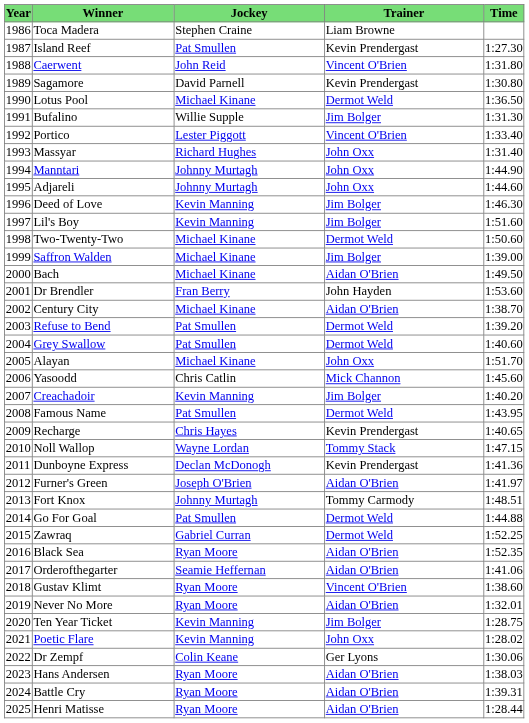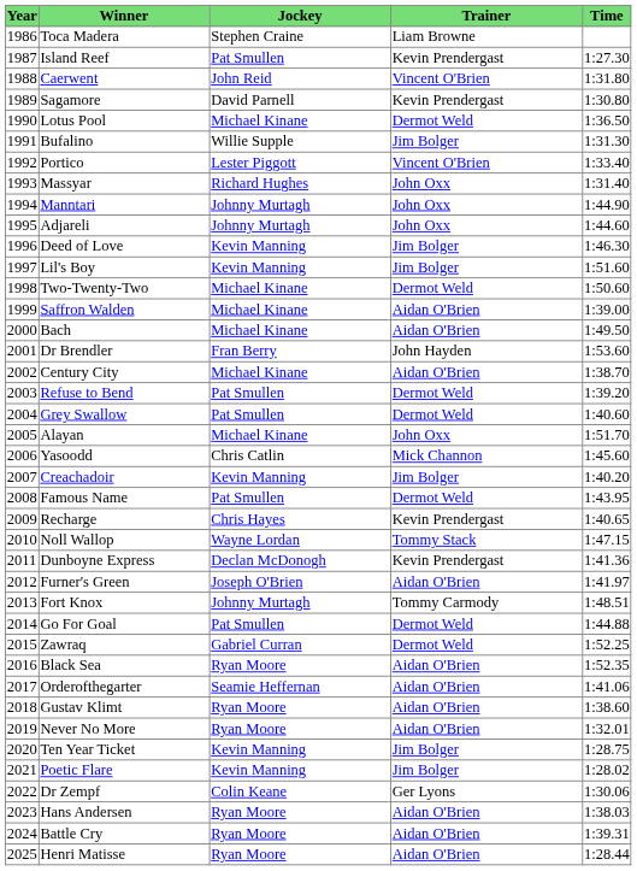 <table class = "sortable" | border="1" style="border-collapse: collapse; font-size:90%">
 <tr bgcolor="#77dd77" align="center">
 <th>Year</th>
 <th>Winner</th>
 <th>Jockey</th>
 <th>Trainer</th>
 <th>Time</th>
 </tr>
 <tr>
 <td>1986</td>
 <td width=160px>Toca Madera</td>
 <td width=170px>Stephen Craine</td>
 <td width=180px>Liam Browne</td>
 <td></td>
 </tr>
 <tr>
 <td>1987</td>
 <td>Island Reef</td>
 <td><a href='#'>Pat Smullen</a></td>
 <td>Kevin Prendergast</td>
 <td>1:27.30</td>
 </tr>
 <tr>
 <td>1988</td>
 <td><a href='#'>Caerwent</a></td>
 <td><a href='#'>John Reid</a></td>
 <td><a href='#'>Vincent O'Brien</a></td>
 <td>1:31.80</td>
 </tr>
 <tr>
 <td>1989</td>
 <td>Sagamore</td>
 <td>David Parnell</td>
 <td>Kevin Prendergast</td>
 <td>1:30.80</td>
 </tr>
 <tr>
 <td>1990</td>
 <td>Lotus Pool</td>
 <td><a href='#'>Michael Kinane</a></td>
 <td><a href='#'>Dermot Weld</a></td>
 <td>1:36.50</td>
 </tr>
 <tr>
 <td>1991</td>
 <td>Bufalino</td>
 <td>Willie Supple</td>
 <td><a href='#'>Jim Bolger</a></td>
 <td>1:31.30</td>
 </tr>
 <tr>
 <td>1992</td>
 <td>Portico</td>
 <td><a href='#'>Lester Piggott</a></td>
 <td><a href='#'>Vincent O'Brien</a></td>
 <td>1:33.40</td>
 </tr>
 <tr>
 <td>1993</td>
 <td>Massyar</td>
 <td><a href='#'>Richard Hughes</a></td>
 <td><a href='#'>John Oxx</a></td>
 <td>1:31.40</td>
 </tr>
 <tr>
 <td>1994</td>
 <td><a href='#'>Manntari</a></td>
 <td><a href='#'>Johnny Murtagh</a></td>
 <td><a href='#'>John Oxx</a></td>
 <td>1:44.90</td>
 </tr>
 <tr>
 <td>1995</td>
 <td>Adjareli</td>
 <td><a href='#'>Johnny Murtagh</a></td>
 <td><a href='#'>John Oxx</a></td>
 <td>1:44.60</td>
 </tr>
 <tr>
 <td>1996</td>
 <td>Deed of Love</td>
 <td><a href='#'>Kevin Manning</a></td>
 <td><a href='#'>Jim Bolger</a></td>
 <td>1:46.30</td>
 </tr>
 <tr>
 <td>1997</td>
 <td>Lil's Boy</td>
 <td><a href='#'>Kevin Manning</a></td>
 <td><a href='#'>Jim Bolger</a></td>
 <td>1:51.60</td>
 </tr>
 <tr>
 <td>1998</td>
 <td>Two-Twenty-Two</td>
 <td><a href='#'>Michael Kinane</a></td>
 <td><a href='#'>Dermot Weld</a></td>
 <td>1:50.60</td>
 </tr>
 <tr>
 <td>1999</td>
 <td><a href='#'>Saffron Walden</a></td>
 <td><a href='#'>Michael Kinane</a></td>
-<td><a href='#'>Jim Bolger</a></td>
+<td><a href='#'>Aidan O'Brien</a></td>
 <td>1:39.00</td>
 </tr>
 <tr>
 <td>2000</td>
 <td>Bach</td>
 <td><a href='#'>Michael Kinane</a></td>
 <td><a href='#'>Aidan O'Brien</a></td>
 <td>1:49.50</td>
 </tr>
 <tr>
 <td>2001</td>
 <td>Dr Brendler</td>
 <td><a href='#'>Fran Berry</a></td>
 <td>John Hayden</td>
 <td>1:53.60</td>
 </tr>
 <tr>
 <td>2002</td>
 <td>Century City</td>
 <td><a href='#'>Michael Kinane</a></td>
 <td><a href='#'>Aidan O'Brien</a></td>
 <td>1:38.70</td>
 </tr>
 <tr>
 <td>2003</td>
 <td><a href='#'>Refuse to Bend</a></td>
 <td><a href='#'>Pat Smullen</a></td>
 <td><a href='#'>Dermot Weld</a></td>
 <td>1:39.20</td>
 </tr>
 <tr>
 <td>2004</td>
 <td><a href='#'>Grey Swallow</a></td>
 <td><a href='#'>Pat Smullen</a></td>
 <td><a href='#'>Dermot Weld</a></td>
 <td>1:40.60</td>
 </tr>
 <tr>
 <td>2005</td>
 <td>Alayan</td>
 <td><a href='#'>Michael Kinane</a></td>
 <td><a href='#'>John Oxx</a></td>
 <td>1:51.70</td>
 </tr>
 <tr>
 <td>2006</td>
 <td>Yasoodd</td>
 <td>Chris Catlin</td>
 <td><a href='#'>Mick Channon</a></td>
 <td>1:45.60</td>
 </tr>
 <tr>
 <td>2007</td>
 <td><a href='#'>Creachadoir</a></td>
 <td><a href='#'>Kevin Manning</a></td>
 <td><a href='#'>Jim Bolger</a></td>
 <td>1:40.20</td>
 </tr>
 <tr>
 <td>2008</td>
 <td>Famous Name</td>
 <td><a href='#'>Pat Smullen</a></td>
 <td><a href='#'>Dermot Weld</a></td>
 <td>1:43.95</td>
 </tr>
 <tr>
 <td>2009</td>
 <td>Recharge</td>
 <td><a href='#'>Chris Hayes</a></td>
 <td>Kevin Prendergast</td>
 <td>1:40.65</td>
 </tr>
 <tr>
 <td>2010</td>
 <td>Noll Wallop</td>
 <td><a href='#'>Wayne Lordan</a></td>
 <td><a href='#'>Tommy Stack</a></td>
 <td>1:47.15</td>
 </tr>
 <tr>
 <td>2011</td>
 <td>Dunboyne Express </td>
 <td><a href='#'>Declan McDonogh</a></td>
 <td>Kevin Prendergast</td>
 <td>1:41.36</td>
 </tr>
 <tr>
 <td>2012</td>
 <td>Furner's Green</td>
 <td><a href='#'>Joseph O'Brien</a></td>
 <td><a href='#'>Aidan O'Brien</a></td>
 <td>1:41.97</td>
 </tr>
 <tr>
 <td>2013</td>
 <td>Fort Knox</td>
 <td><a href='#'>Johnny Murtagh</a></td>
 <td>Tommy Carmody</td>
 <td>1:48.51</td>
 </tr>
 <tr>
 <td>2014</td>
 <td>Go For Goal</td>
 <td><a href='#'>Pat Smullen</a></td>
 <td><a href='#'>Dermot Weld</a></td>
 <td>1:44.88</td>
 </tr>
 <tr>
 <td>2015</td>
 <td>Zawraq</td>
 <td><a href='#'>Gabriel Curran</a></td>
 <td><a href='#'>Dermot Weld</a></td>
 <td>1:52.25</td>
 </tr>
 <tr>
 <td>2016</td>
 <td>Black Sea</td>
 <td><a href='#'>Ryan Moore</a></td>
 <td><a href='#'>Aidan O'Brien</a></td>
 <td>1:52.35</td>
 </tr>
 <tr>
 <td>2017</td>
 <td>Orderofthegarter</td>
 <td><a href='#'>Seamie Heffernan</a></td>
 <td><a href='#'>Aidan O'Brien</a></td>
 <td>1:41.06</td>
 </tr>
 <tr>
 <td>2018</td>
 <td>Gustav Klimt</td>
 <td><a href='#'>Ryan Moore</a></td>
-<td><a href='#'>Vincent O'Brien</a></td>
+<td><a href='#'>Aidan O'Brien</a></td>
 <td>1:38.60</td>
 </tr>
 <tr>
 <td>2019</td>
 <td>Never No More</td>
 <td><a href='#'>Ryan Moore</a></td>
 <td><a href='#'>Aidan O'Brien</a></td>
 <td>1:32.01</td>
 </tr>
 <tr>
 <td>2020</td>
 <td>Ten Year Ticket</td>
 <td><a href='#'>Kevin Manning</a></td>
 <td><a href='#'>Jim Bolger</a></td>
 <td>1:28.75</td>
 </tr>
 <tr>
 <td>2021</td>
 <td><a href='#'>Poetic Flare</a></td>
 <td><a href='#'>Kevin Manning</a></td>
-<td><a href='#'>John Oxx</a></td>
+<td><a href='#'>Jim Bolger</a></td>
 <td>1:28.02</td>
 </tr>
 <tr>
 <td>2022</td>
 <td>Dr Zempf</td>
 <td><a href='#'>Colin Keane</a></td>
 <td>Ger Lyons</td>
 <td>1:30.06</td>
 </tr>
 <tr>
 <td>2023</td>
 <td>Hans Andersen</td>
 <td><a href='#'>Ryan Moore</a></td>
 <td><a href='#'>Aidan O'Brien</a></td>
 <td>1:38.03</td>
 </tr>
 <tr>
 <td>2024</td>
 <td>Battle Cry </td>
 <td><a href='#'>Ryan Moore</a></td>
 <td><a href='#'>Aidan O'Brien</a></td>
 <td>1:39.31</td>
 </tr>
 <tr>
 <td>2025</td>
 <td>Henri Matisse</td>
 <td><a href='#'>Ryan Moore</a></td>
 <td><a href='#'>Aidan O'Brien</a></td>
 <td>1:28.44</td>
 </tr>
 </table>
